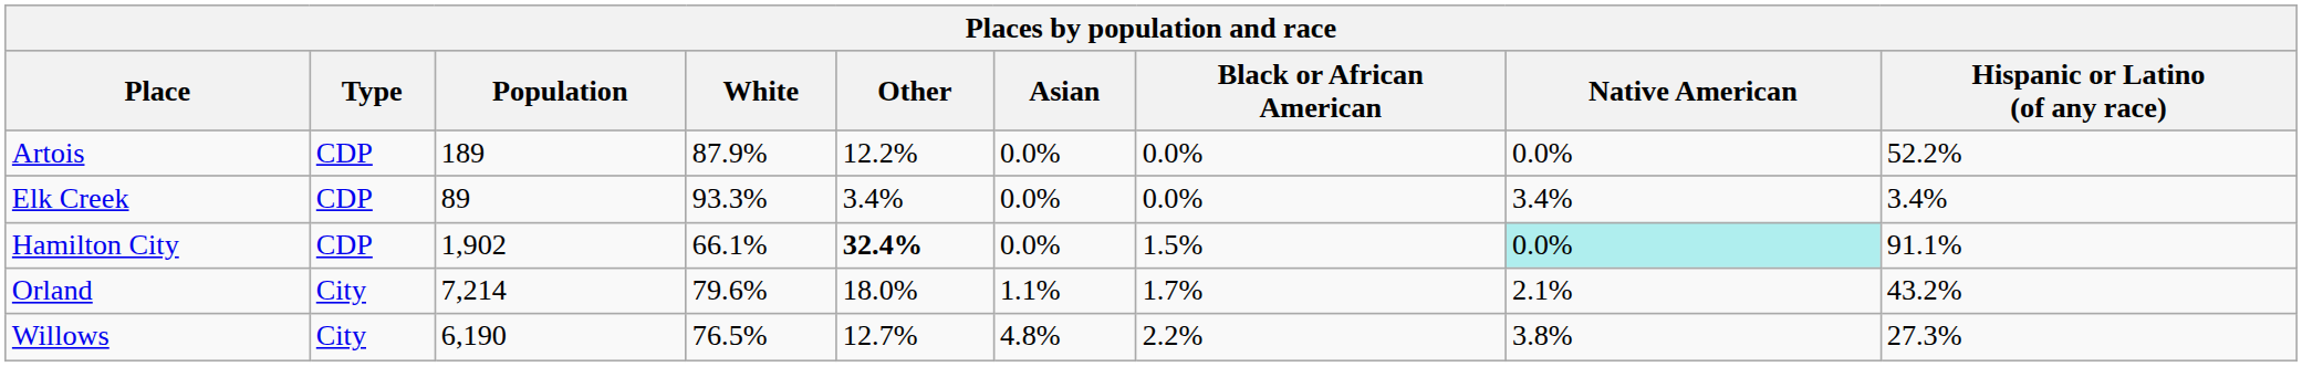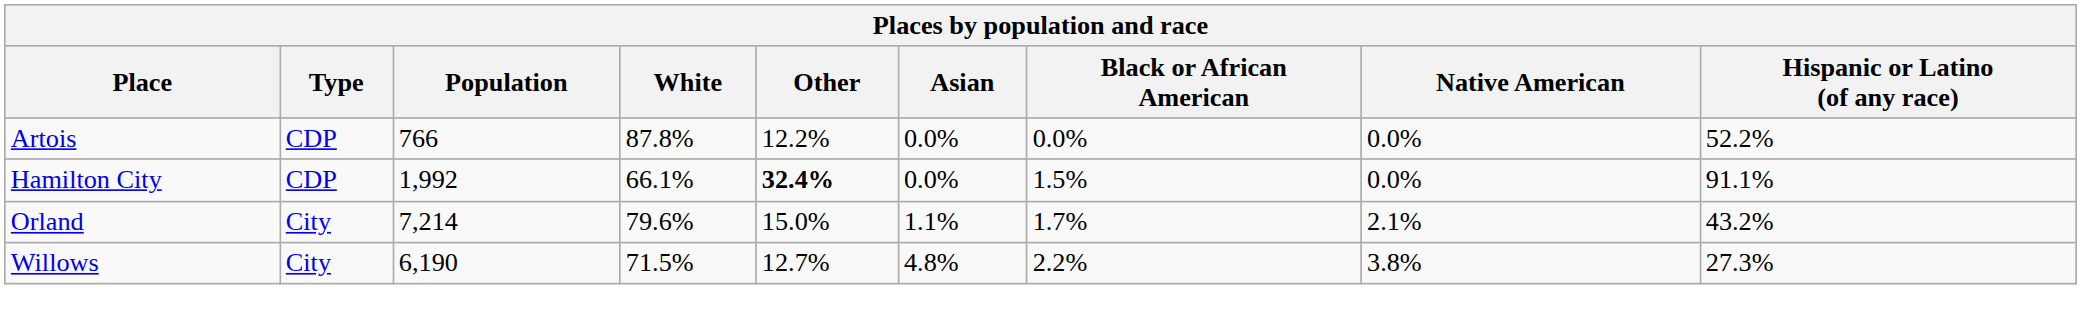 <table class="wikitable sortable mw-collapsible collapsible collapsed" style="width: 100%;">
 <tr>
 <th colspan="9">Places by population and race</th>
 </tr>
 <tr>
 <th>Place</th>
 <th>Type</th>
 <th data-sort-type="number">Population</th>
 <th data-sort-type="number">White</th>
 <th data-sort-type="number">Other<br></th>
 <th data-sort-type="number">Asian</th>
 <th data-sort-type="number">Black or African<br>American</th>
 <th data-sort-type="number">Native American<br></th>
 <th data-sort-type="number">Hispanic or Latino<br>(of any race)</th>
 </tr>
 <tr>
 <td><a href='#'>Artois</a></td>
 <td><a href='#'>CDP</a></td>
-<td>189</td>
-<td>87.9%</td>
+<td>766</td>
+<td>87.8%</td>
 <td>12.2%</td>
 <td>0.0%</td>
 <td>0.0%</td>
 <td>0.0%</td>
 <td>52.2%</td>
 </tr>
 <tr>
-<td><a href='#'>Elk Creek</a></td>
-<td><a href='#'>CDP</a></td>
-<td>89</td>
-<td>93.3%</td>
-<td>3.4%</td>
-<td>0.0%</td>
-<td>0.0%</td>
-<td>3.4%</td>
-<td>3.4%</td>
-</tr>
-<tr>
 <td><a href='#'>Hamilton City</a></td>
 <td><a href='#'>CDP</a></td>
-<td>1,902</td>
+<td>1,992</td>
 <td>66.1%</td>
 <td><strong>32.4%</strong></td>
 <td>0.0%</td>
 <td>1.5%</td>
-<td style="background: paleturquoise;">0.0%</td>
+<td>0.0%</td>
 <td>91.1%</td>
 </tr>
 <tr>
 <td><a href='#'>Orland</a></td>
 <td><a href='#'>City</a></td>
 <td>7,214</td>
 <td>79.6%</td>
-<td>18.0%</td>
+<td>15.0%</td>
 <td>1.1%</td>
 <td>1.7%</td>
 <td>2.1%</td>
 <td>43.2%</td>
 </tr>
 <tr>
 <td><a href='#'>Willows</a></td>
 <td><a href='#'>City</a></td>
 <td>6,190</td>
-<td>76.5%</td>
+<td>71.5%</td>
 <td>12.7%</td>
 <td>4.8%</td>
 <td>2.2%</td>
 <td>3.8%</td>
 <td>27.3%</td>
 </tr>
 </table>
